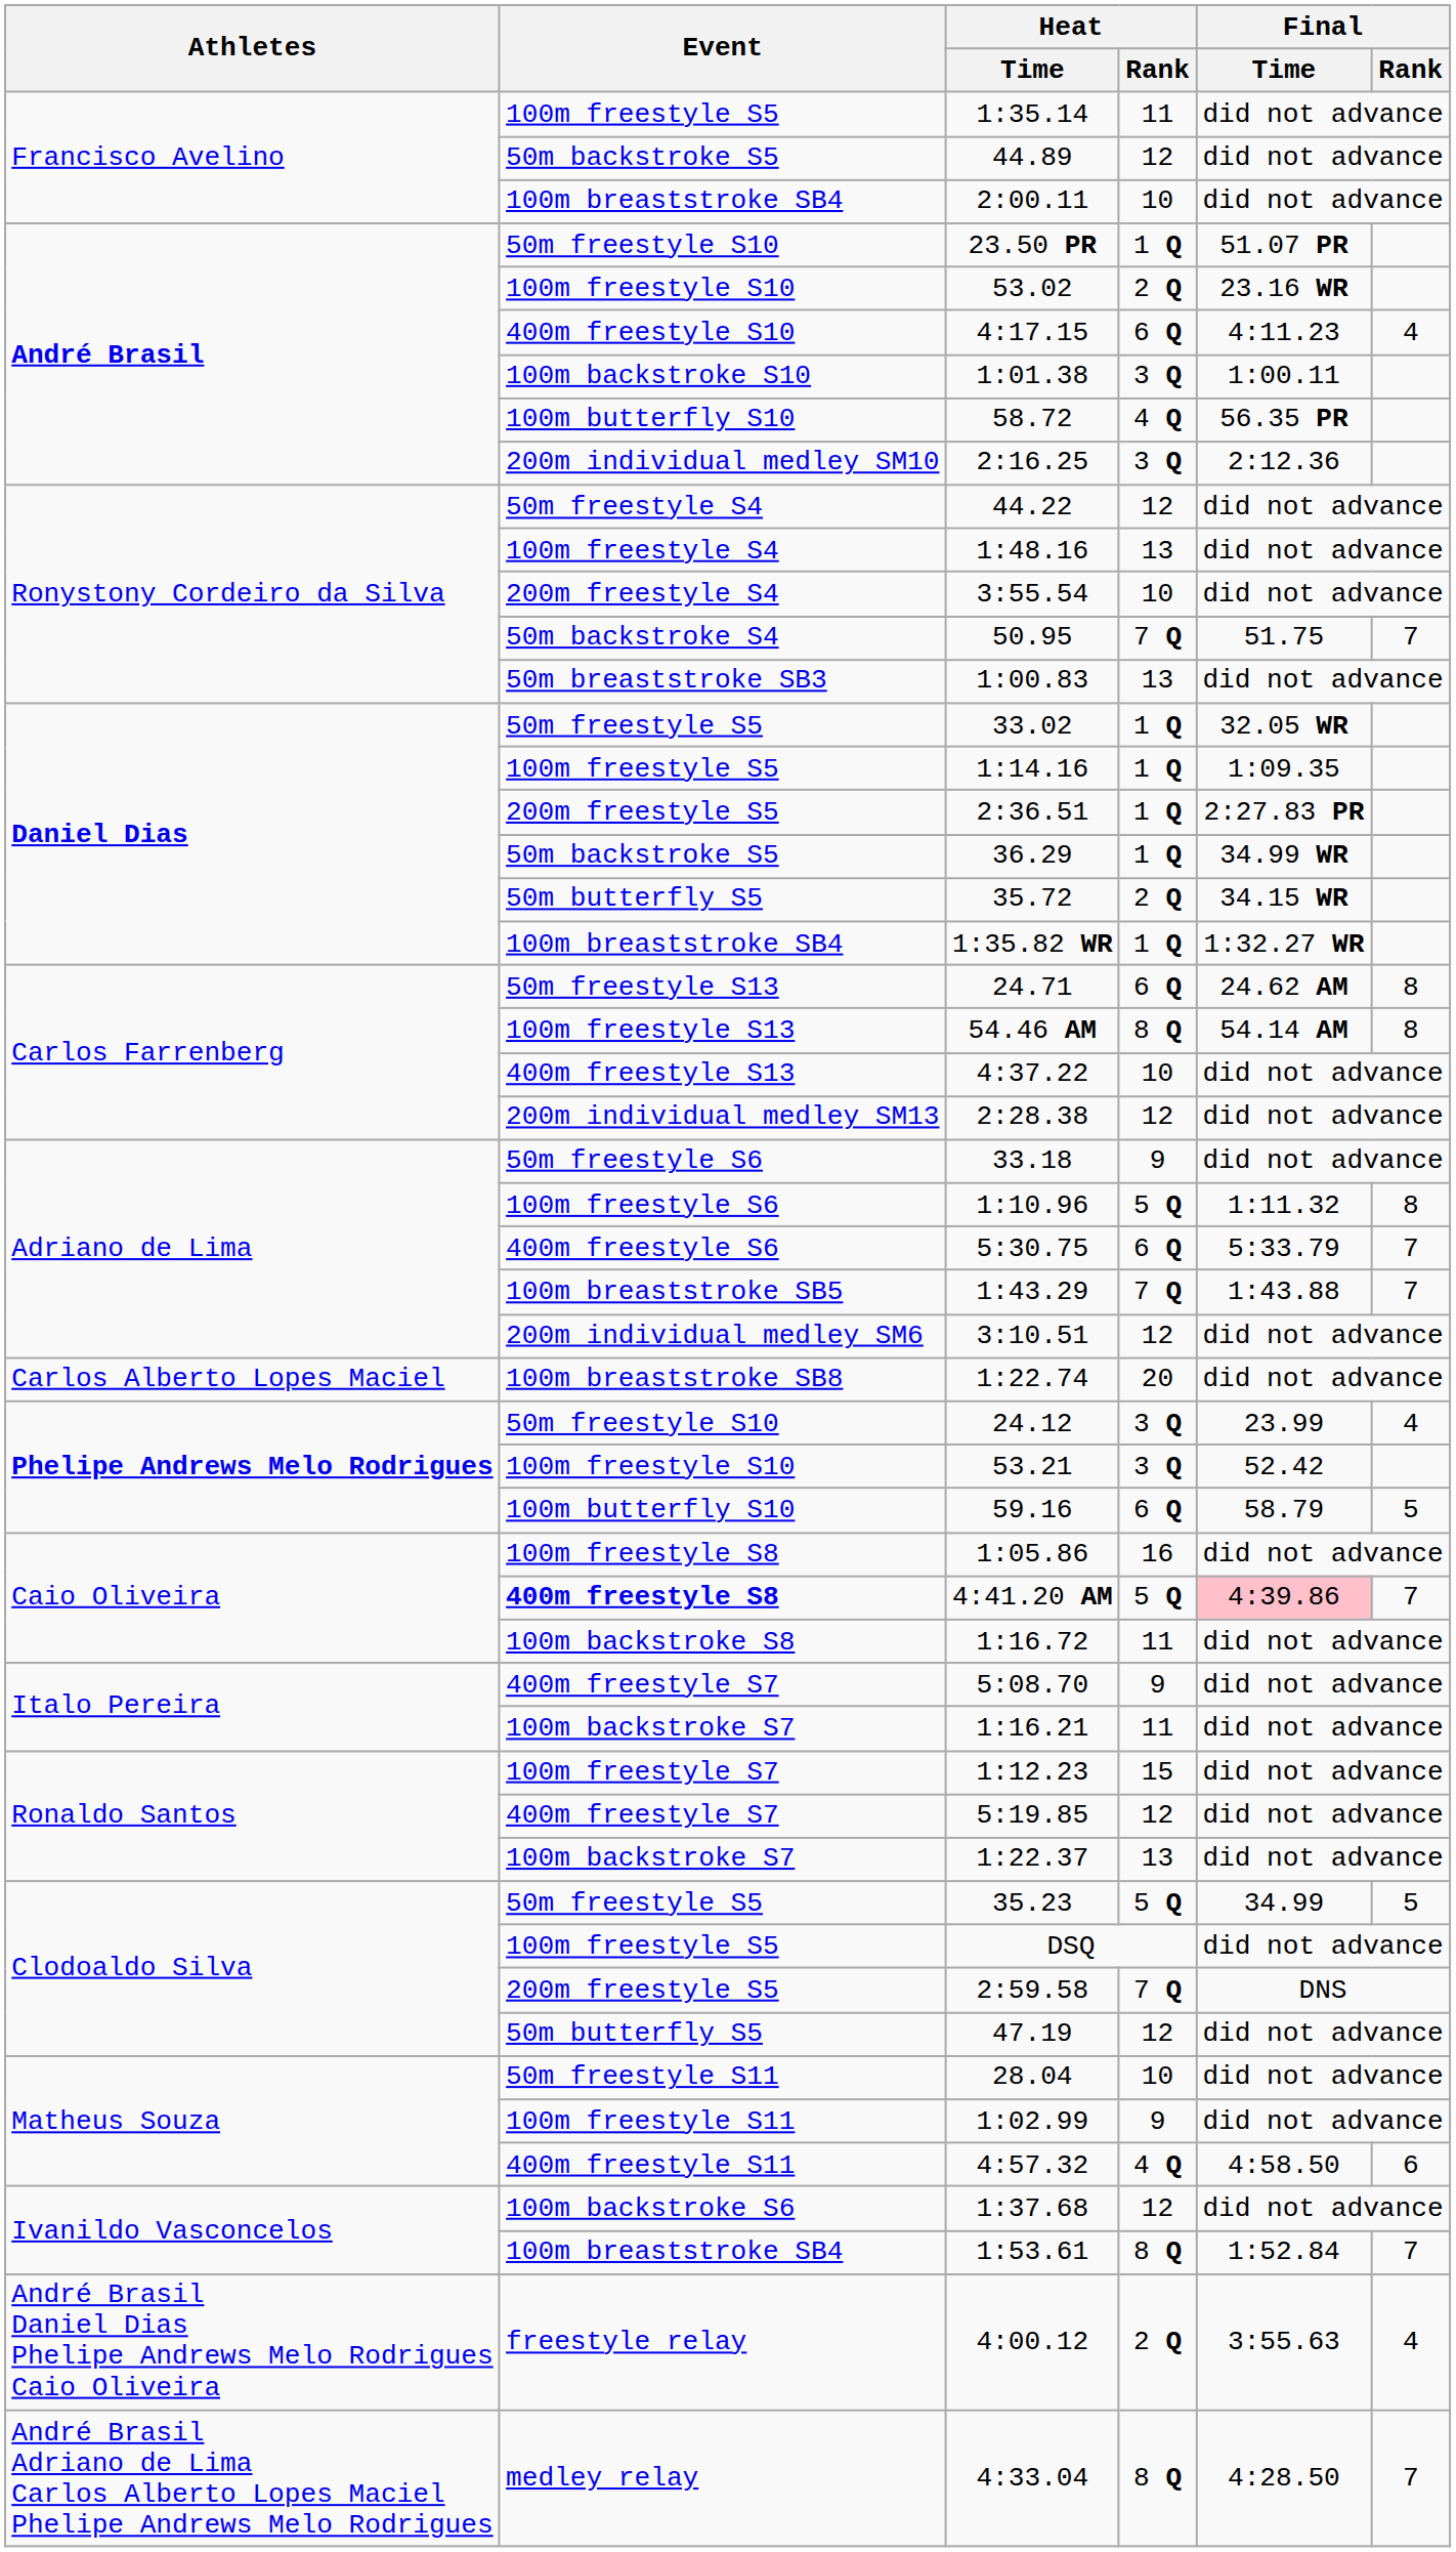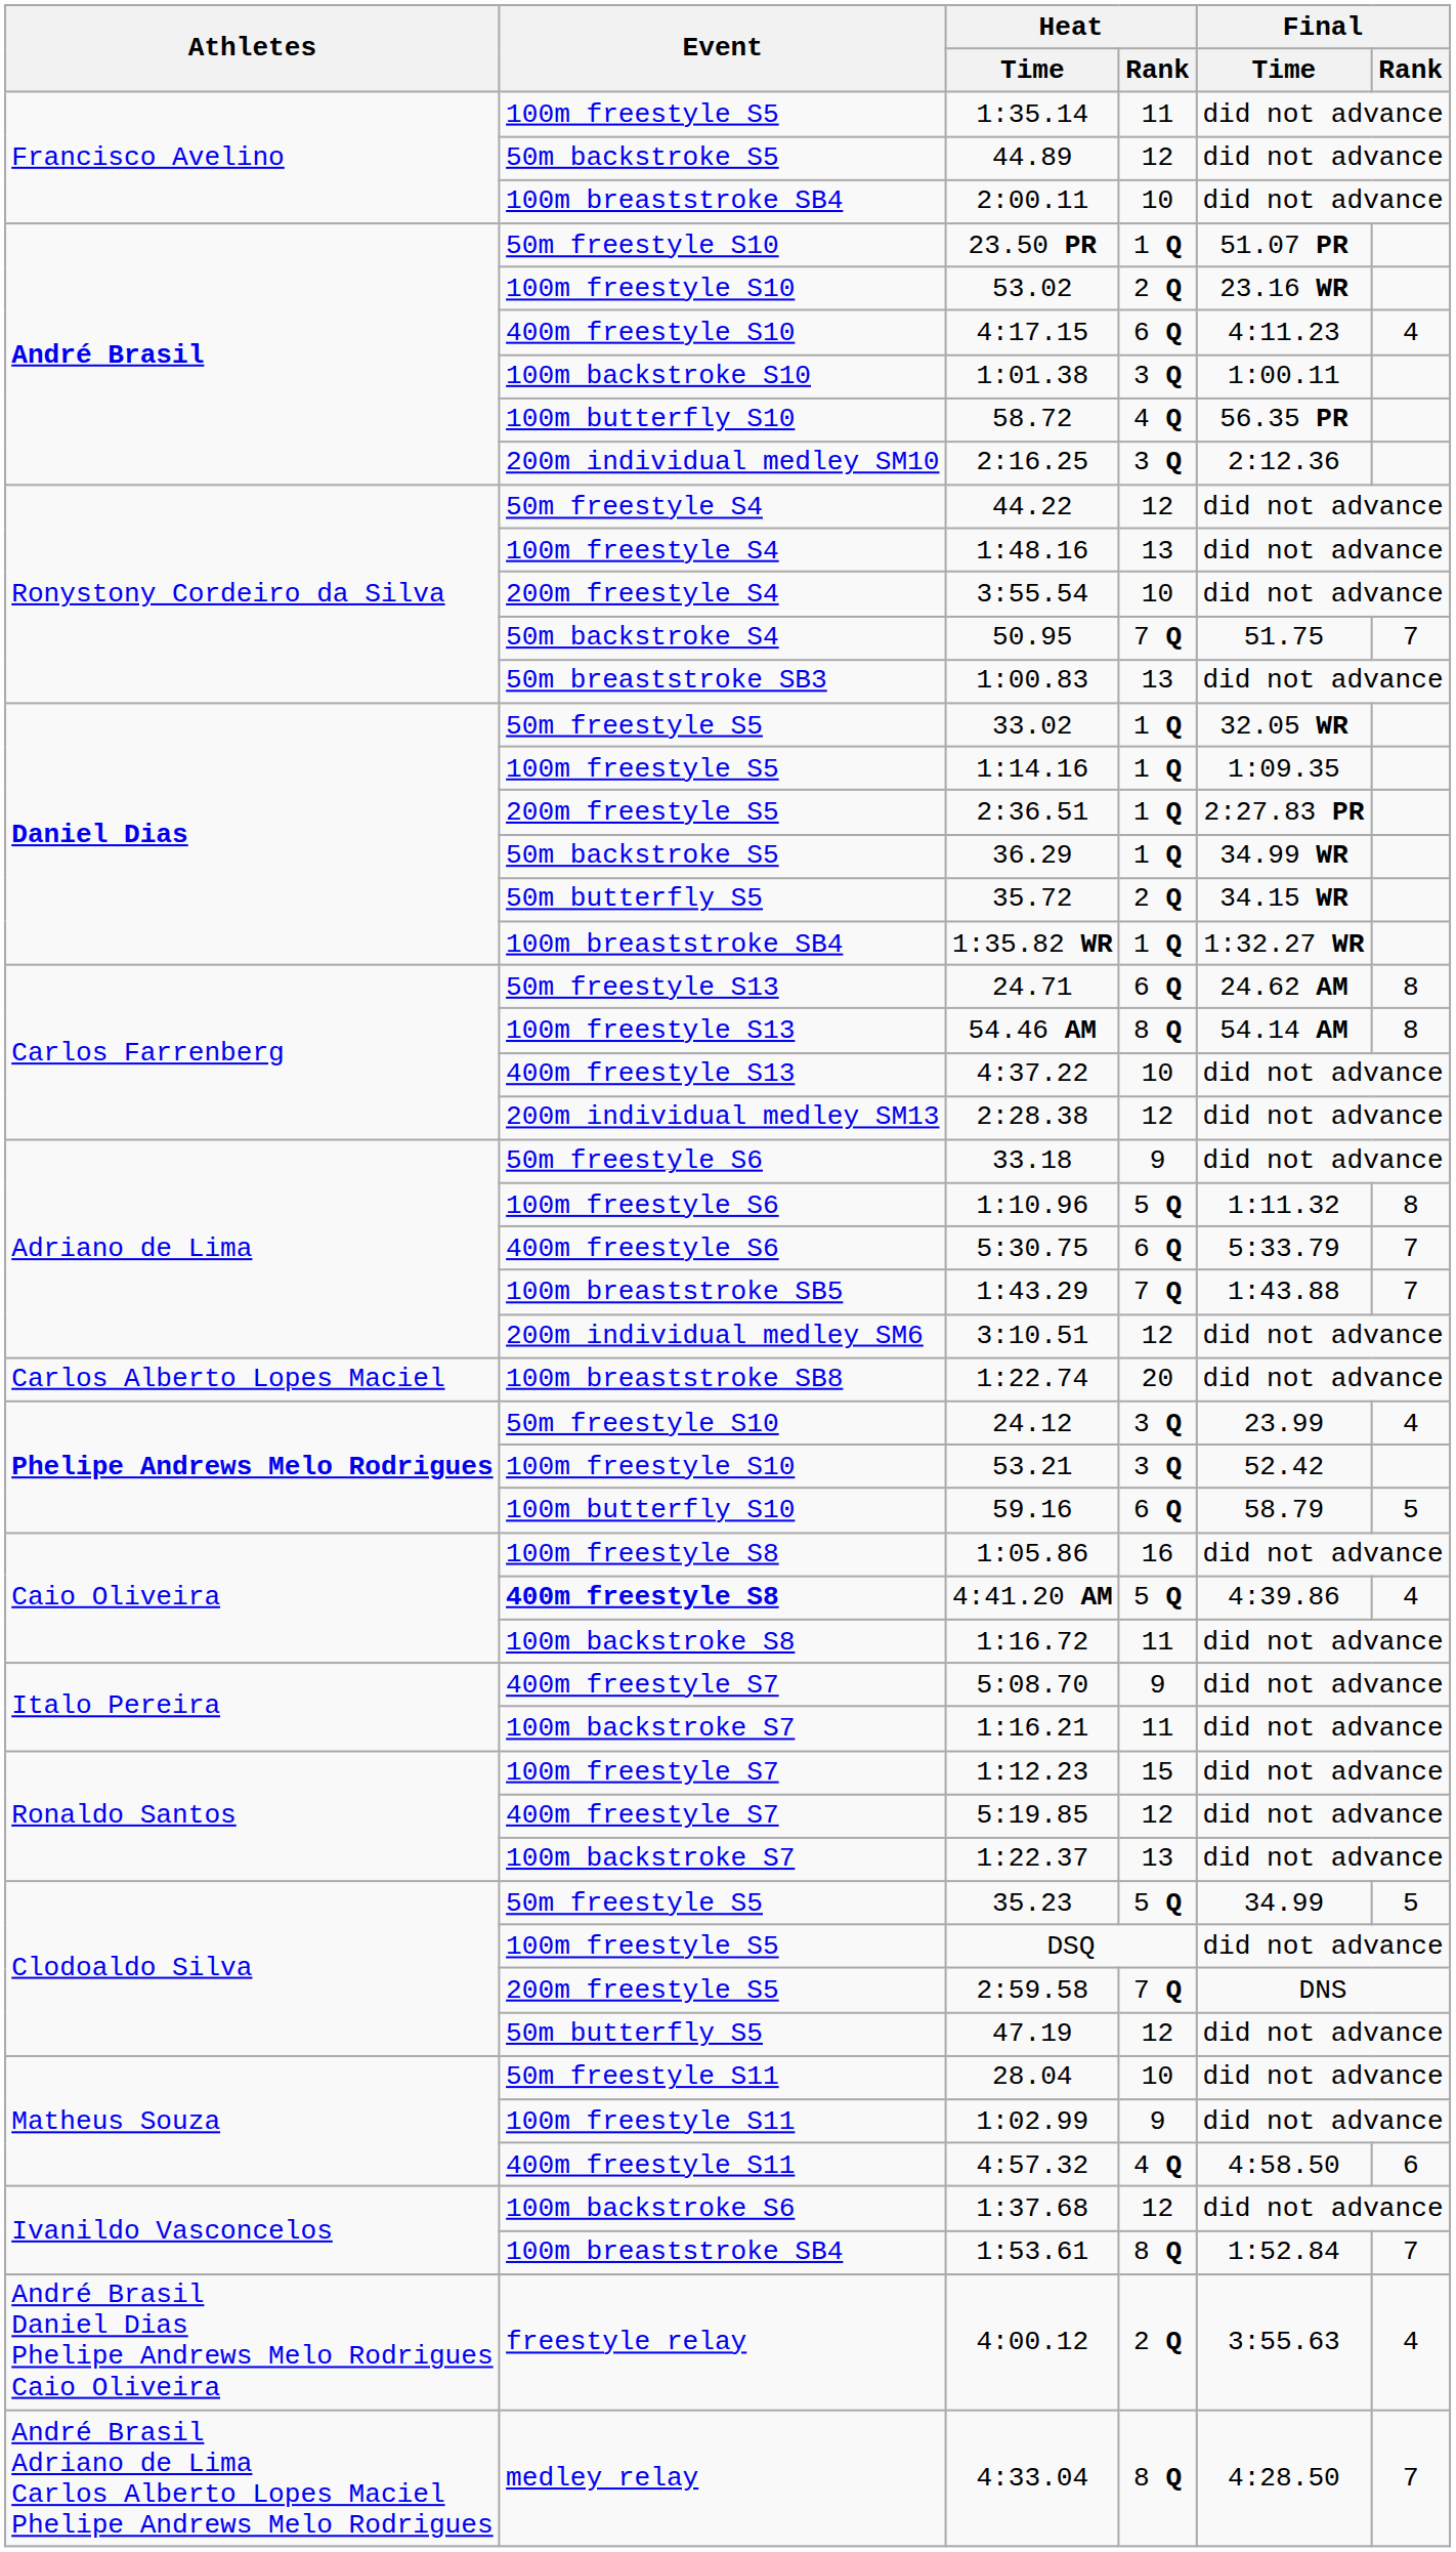 <table class=wikitable>
 <tr>
 <th rowspan="2">Athletes</th>
 <th rowspan="2">Event</th>
 <th colspan="2">Heat</th>
 <th colspan="2">Final</th>
 </tr>
 <tr>
 <th>Time</th>
 <th>Rank</th>
 <th>Time</th>
 <th>Rank</th>
 </tr>
 <tr>
 <td align=left rowspan="3"><a href='#'>Francisco Avelino</a></td>
 <td align=left><a href='#'>100m freestyle S5</a></td>
 <td align=center>1:35.14</td>
 <td align=center>11</td>
 <td align=center colspan="2">did not advance</td>
 </tr>
 <tr>
 <td align=left><a href='#'>50m backstroke S5</a></td>
 <td align=center>44.89</td>
 <td align=center>12</td>
 <td align=center colspan="2">did not advance</td>
 </tr>
 <tr>
 <td align=left><a href='#'>100m breaststroke SB4</a></td>
 <td align=center>2:00.11</td>
 <td align=center>10</td>
 <td align=center colspan="2">did not advance</td>
 </tr>
 <tr>
 <td align=left rowspan="6"><strong><a href='#'>André Brasil</a></strong></td>
 <td align=left><a href='#'>50m freestyle S10</a></td>
 <td align=center>23.50 <strong>PR</strong></td>
 <td align=center>1 <strong>Q</strong></td>
 <td align=center>51.07 <strong>PR</strong></td>
 <td align=center></td>
 </tr>
 <tr>
 <td align=left><a href='#'>100m freestyle S10</a></td>
 <td align=center>53.02</td>
 <td align=center>2 <strong>Q</strong></td>
 <td align=center>23.16 <strong>WR</strong></td>
 <td align=center></td>
 </tr>
 <tr>
 <td align=left><a href='#'>400m freestyle S10</a></td>
 <td align=center>4:17.15</td>
 <td align=center>6 <strong>Q</strong></td>
 <td align=center>4:11.23</td>
 <td align=center>4</td>
 </tr>
 <tr>
 <td align=left><a href='#'>100m backstroke S10</a></td>
 <td align=center>1:01.38</td>
 <td align=center>3 <strong>Q</strong></td>
 <td align=center>1:00.11</td>
 <td align=center></td>
 </tr>
 <tr>
 <td align=left><a href='#'>100m butterfly S10</a></td>
 <td align=center>58.72</td>
 <td align=center>4 <strong>Q</strong></td>
 <td align=center>56.35 <strong>PR</strong></td>
 <td align=center></td>
 </tr>
 <tr>
 <td align=left><a href='#'>200m individual medley SM10</a></td>
 <td align=center>2:16.25</td>
 <td align=center>3 <strong>Q</strong></td>
 <td align=center>2:12.36</td>
 <td align=center></td>
 </tr>
 <tr>
 <td align=left rowspan="5"><a href='#'>Ronystony Cordeiro da Silva</a></td>
 <td align=left><a href='#'>50m freestyle S4</a></td>
 <td align=center>44.22</td>
 <td align=center>12</td>
 <td align=center colspan="2">did not advance</td>
 </tr>
 <tr>
 <td align=left><a href='#'>100m freestyle S4</a></td>
 <td align=center>1:48.16</td>
 <td align=center>13</td>
 <td align=center colspan="2">did not advance</td>
 </tr>
 <tr>
 <td align=left><a href='#'>200m freestyle S4</a></td>
 <td align=center>3:55.54</td>
 <td align=center>10</td>
 <td align=center colspan="2">did not advance</td>
 </tr>
 <tr>
 <td align=left><a href='#'>50m backstroke S4</a></td>
 <td align=center>50.95</td>
 <td align=center>7 <strong>Q</strong></td>
 <td align=center>51.75</td>
 <td align=center>7</td>
 </tr>
 <tr>
 <td align=left><a href='#'>50m breaststroke SB3</a></td>
 <td align=center>1:00.83</td>
 <td align=center>13</td>
 <td align=center colspan="2">did not advance</td>
 </tr>
 <tr>
 <td align=left rowspan="6"><strong><a href='#'>Daniel Dias</a></strong></td>
 <td align=left><a href='#'>50m freestyle S5</a></td>
 <td align=center>33.02</td>
 <td align=center>1 <strong>Q</strong></td>
 <td align=center>32.05 <strong>WR</strong></td>
 <td align=center></td>
 </tr>
 <tr>
 <td align=left><a href='#'>100m freestyle S5</a></td>
 <td align=center>1:14.16</td>
 <td align=center>1 <strong>Q</strong></td>
 <td align=center>1:09.35</td>
 <td align=center></td>
 </tr>
 <tr>
 <td align=left><a href='#'>200m freestyle S5</a></td>
 <td align=center>2:36.51</td>
 <td align=center>1 <strong>Q</strong></td>
 <td align=center>2:27.83 <strong>PR</strong></td>
 <td align=center></td>
 </tr>
 <tr>
 <td align=left><a href='#'>50m backstroke S5</a></td>
 <td align=center>36.29</td>
 <td align=center>1 <strong>Q</strong></td>
 <td align=center>34.99 <strong>WR</strong></td>
 <td align=center></td>
 </tr>
 <tr>
 <td align=left><a href='#'>50m butterfly S5</a></td>
 <td align=center>35.72</td>
 <td align=center>2 <strong>Q</strong></td>
 <td align=center>34.15 <strong>WR</strong></td>
 <td align=center></td>
 </tr>
 <tr>
 <td align=left><a href='#'>100m breaststroke SB4</a></td>
 <td align=center>1:35.82 <strong>WR</strong></td>
 <td align=center>1 <strong>Q</strong></td>
 <td align=center>1:32.27 <strong>WR</strong></td>
 <td align=center></td>
 </tr>
 <tr>
 <td align=left rowspan="4"><a href='#'>Carlos Farrenberg</a></td>
 <td align=left><a href='#'>50m freestyle S13</a></td>
 <td align=center>24.71</td>
 <td align=center>6 <strong>Q</strong></td>
 <td align=center>24.62 <strong>AM</strong></td>
 <td align=center>8</td>
 </tr>
 <tr>
 <td align=left><a href='#'>100m freestyle S13</a></td>
 <td align=center>54.46 <strong>AM</strong></td>
 <td align=center>8 <strong>Q</strong></td>
 <td align=center>54.14 <strong>AM</strong></td>
 <td align=center>8</td>
 </tr>
 <tr>
 <td align=left><a href='#'>400m freestyle S13</a></td>
 <td align=center>4:37.22</td>
 <td align=center>10</td>
 <td align=center colspan="2">did not advance</td>
 </tr>
 <tr>
 <td align=left><a href='#'>200m individual medley SM13</a></td>
 <td align=center>2:28.38</td>
 <td align=center>12</td>
 <td align=center colspan="2">did not advance</td>
 </tr>
 <tr>
 <td align=left rowspan="5"><a href='#'>Adriano de Lima</a></td>
 <td align=left><a href='#'>50m freestyle S6</a></td>
 <td align=center>33.18</td>
 <td align=center>9</td>
 <td align=center colspan="2">did not advance</td>
 </tr>
 <tr>
 <td align=left><a href='#'>100m freestyle S6</a></td>
 <td align=center>1:10.96</td>
 <td align=center>5 <strong>Q</strong></td>
 <td align=center>1:11.32</td>
 <td align=center>8</td>
 </tr>
 <tr>
 <td align=left><a href='#'>400m freestyle S6</a></td>
 <td align=center>5:30.75</td>
 <td align=center>6 <strong>Q</strong></td>
 <td align=center>5:33.79</td>
 <td align=center>7</td>
 </tr>
 <tr>
 <td align=left><a href='#'>100m breaststroke SB5</a></td>
 <td align=center>1:43.29</td>
 <td align=center>7 <strong>Q</strong></td>
 <td align=center>1:43.88</td>
 <td align=center>7</td>
 </tr>
 <tr>
 <td align=left><a href='#'>200m individual medley SM6</a></td>
 <td align=center>3:10.51</td>
 <td align=center>12</td>
 <td align=center colspan="2">did not advance</td>
 </tr>
 <tr>
 <td align=left><a href='#'>Carlos Alberto Lopes Maciel</a></td>
 <td align=left><a href='#'>100m breaststroke SB8</a></td>
 <td align=center>1:22.74</td>
 <td align=center>20</td>
 <td align=center colspan="2">did not advance</td>
 </tr>
 <tr>
 <td align=left rowspan="3"><strong><a href='#'>Phelipe Andrews Melo Rodrigues</a></strong></td>
 <td align=left><a href='#'>50m freestyle S10</a></td>
 <td align=center>24.12</td>
 <td align=center>3 <strong>Q</strong></td>
 <td align=center>23.99</td>
 <td align=center>4</td>
 </tr>
 <tr>
 <td align=left><a href='#'>100m freestyle S10</a></td>
 <td align=center>53.21</td>
 <td align=center>3 <strong>Q</strong></td>
 <td align=center>52.42</td>
 <td align=center></td>
 </tr>
 <tr>
 <td align=left><a href='#'>100m butterfly S10</a></td>
 <td align=center>59.16</td>
 <td align=center>6 <strong>Q</strong></td>
 <td align=center>58.79</td>
 <td align=center>5</td>
 </tr>
 <tr>
 <td align=left rowspan="3"><a href='#'>Caio Oliveira</a></td>
 <td align=left><a href='#'>100m freestyle S8</a></td>
 <td align=center>1:05.86</td>
 <td align=center>16</td>
 <td align=center colspan="2">did not advance</td>
 </tr>
 <tr>
 <td align=left><strong><a href='#'>400m freestyle S8</a></strong></td>
 <td align=center>4:41.20 <strong>AM</strong></td>
 <td align=center>5 <strong>Q</strong></td>
-<td align=center style="background: pink;">4:39.86</td>
-<td align=center>7</td>
+<td align=center>4:39.86</td>
+<td align=center>4</td>
 </tr>
 <tr>
 <td align=left><a href='#'>100m backstroke S8</a></td>
 <td align=center>1:16.72</td>
 <td align=center>11</td>
 <td align=center colspan="2">did not advance</td>
 </tr>
 <tr>
 <td align=left rowspan="2"><a href='#'>Italo Pereira</a></td>
 <td align=left><a href='#'>400m freestyle S7</a></td>
 <td align=center>5:08.70</td>
 <td align=center>9</td>
 <td align=center colspan="2">did not advance</td>
 </tr>
 <tr>
 <td align=left><a href='#'>100m backstroke S7</a></td>
 <td align=center>1:16.21</td>
 <td align=center>11</td>
 <td align=center colspan="2">did not advance</td>
 </tr>
 <tr>
 <td align=left rowspan="3"><a href='#'>Ronaldo Santos</a></td>
 <td align=left><a href='#'>100m freestyle S7</a></td>
 <td align=center>1:12.23</td>
 <td align=center>15</td>
 <td align=center colspan="2">did not advance</td>
 </tr>
 <tr>
 <td align=left><a href='#'>400m freestyle S7</a></td>
 <td align=center>5:19.85</td>
 <td align=center>12</td>
 <td align=center colspan="2">did not advance</td>
 </tr>
 <tr>
 <td align=left><a href='#'>100m backstroke S7</a></td>
 <td align=center>1:22.37</td>
 <td align=center>13</td>
 <td align=center colspan="2">did not advance</td>
 </tr>
 <tr>
 <td align=left rowspan="4"><a href='#'>Clodoaldo Silva</a></td>
 <td align=left><a href='#'>50m freestyle S5</a></td>
 <td align=center>35.23</td>
 <td align=center>5 <strong>Q</strong></td>
 <td align=center>34.99</td>
 <td align=center>5</td>
 </tr>
 <tr>
 <td align=left><a href='#'>100m freestyle S5</a></td>
 <td align=center colspan="2">DSQ</td>
 <td align=center colspan="2">did not advance</td>
 </tr>
 <tr>
 <td align=left><a href='#'>200m freestyle S5</a></td>
 <td align=center>2:59.58</td>
 <td align=center>7 <strong>Q</strong></td>
 <td align=center colspan="2">DNS</td>
 </tr>
 <tr>
 <td align=left><a href='#'>50m butterfly S5</a></td>
 <td align=center>47.19</td>
 <td align=center>12</td>
 <td align=center colspan="2">did not advance</td>
 </tr>
 <tr>
 <td align=left rowspan="3"><a href='#'>Matheus Souza</a></td>
 <td align=left><a href='#'>50m freestyle S11</a></td>
 <td align=center>28.04</td>
 <td align=center>10</td>
 <td align=center colspan="2">did not advance</td>
 </tr>
 <tr>
 <td align=left><a href='#'>100m freestyle S11</a></td>
 <td align=center>1:02.99</td>
 <td align=center>9</td>
 <td align=center colspan="2">did not advance</td>
 </tr>
 <tr>
 <td align=left><a href='#'>400m freestyle S11</a></td>
 <td align=center>4:57.32</td>
 <td align=center>4 <strong>Q</strong></td>
 <td align=center>4:58.50</td>
 <td align=center>6</td>
 </tr>
 <tr>
 <td align=left rowspan="2"><a href='#'>Ivanildo Vasconcelos</a></td>
 <td align=left><a href='#'>100m backstroke S6</a></td>
 <td align=center>1:37.68</td>
 <td align=center>12</td>
 <td align=center colspan="2">did not advance</td>
 </tr>
 <tr>
 <td align=left><a href='#'>100m breaststroke SB4</a></td>
 <td align=center>1:53.61</td>
 <td align=center>8 <strong>Q</strong></td>
 <td align=center>1:52.84</td>
 <td align=center>7</td>
 </tr>
 <tr>
 <td align=left><a href='#'>André Brasil</a><br> <a href='#'>Daniel Dias</a><br> <a href='#'>Phelipe Andrews Melo Rodrigues</a><br> <a href='#'>Caio Oliveira</a></td>
 <td align=left><a href='#'> freestyle relay</a></td>
 <td align=center>4:00.12</td>
 <td align=center>2 <strong>Q</strong></td>
 <td align=center>3:55.63</td>
 <td align=center>4</td>
 </tr>
 <tr>
 <td align=left><a href='#'>André Brasil</a><br> <a href='#'>Adriano de Lima</a><br> <a href='#'>Carlos Alberto Lopes Maciel</a><br> <a href='#'>Phelipe Andrews Melo Rodrigues</a></td>
 <td align=left><a href='#'> medley relay</a></td>
 <td align=center>4:33.04</td>
 <td align=center>8 <strong>Q</strong></td>
 <td align=center>4:28.50</td>
 <td align=center>7</td>
 </tr>
 </table>
